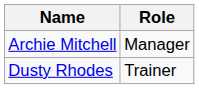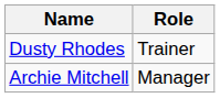 <table class="wikitable">
 <tr>
 <th>Name</th>
 <th>Role</th>
 </tr>
 <tr>
+<td> <a href='#'>Dusty Rhodes</a></td>
+<td>Trainer</td>
+</tr>
+<tr>
 <td> <a href='#'>Archie Mitchell</a></td>
 <td>Manager</td>
 </tr>
-<tr>
-<td> <a href='#'>Dusty Rhodes</a></td>
-<td>Trainer</td>
-</tr>
 </table>
